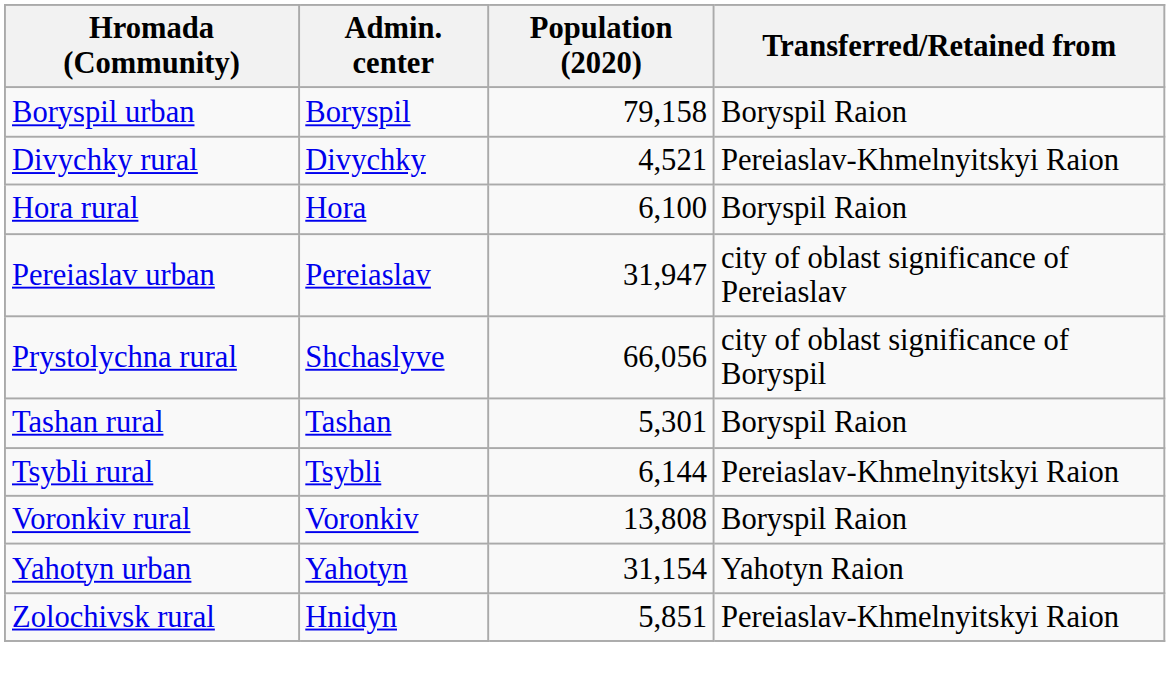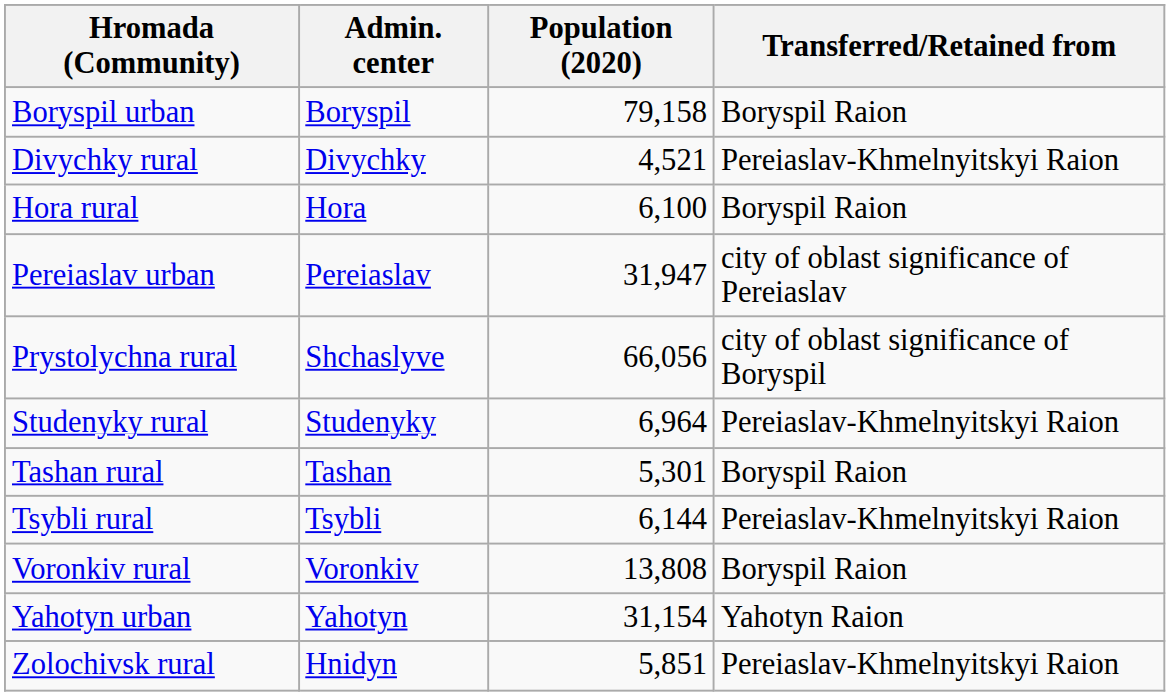 <table class="wikitable">
 <tr>
 <th>Hromada (Community)</th>
 <th>Admin. center</th>
 <th>Population (2020)</th>
 <th>Transferred/Retained from</th>
 </tr>
 <tr>
 <td><a href='#'>Boryspil urban</a></td>
 <td><a href='#'>Boryspil</a></td>
 <td align=right>79,158</td>
 <td>Boryspil Raion</td>
 </tr>
 <tr>
 <td><a href='#'>Divychky rural</a></td>
 <td><a href='#'>Divychky</a></td>
 <td align=right>4,521</td>
 <td>Pereiaslav-Khmelnyitskyi Raion</td>
 </tr>
 <tr>
 <td><a href='#'>Hora rural</a></td>
 <td><a href='#'>Hora</a></td>
 <td align=right>6,100</td>
 <td>Boryspil Raion</td>
 </tr>
 <tr>
 <td><a href='#'>Pereiaslav urban</a></td>
 <td><a href='#'>Pereiaslav</a></td>
 <td align=right>31,947</td>
 <td>city of oblast significance of Pereiaslav</td>
 </tr>
 <tr>
 <td><a href='#'>Prystolychna rural</a></td>
 <td><a href='#'>Shchaslyve</a></td>
 <td align=right>66,056</td>
 <td>city of oblast significance of Boryspil</td>
 </tr>
 <tr>
+<td><a href='#'>Studenyky rural</a></td>
+<td><a href='#'>Studenyky</a></td>
+<td align=right>6,964</td>
+<td>Pereiaslav-Khmelnyitskyi Raion</td>
+</tr>
+<tr>
 <td><a href='#'>Tashan rural</a></td>
 <td><a href='#'>Tashan</a></td>
 <td align=right>5,301</td>
 <td>Boryspil Raion</td>
 </tr>
 <tr>
 <td><a href='#'>Tsybli rural</a></td>
 <td><a href='#'>Tsybli</a></td>
 <td align=right>6,144</td>
 <td>Pereiaslav-Khmelnyitskyi Raion</td>
 </tr>
 <tr>
 <td><a href='#'>Voronkiv rural</a></td>
 <td><a href='#'>Voronkiv</a></td>
 <td align=right>13,808</td>
 <td>Boryspil Raion</td>
 </tr>
 <tr>
 <td><a href='#'>Yahotyn urban</a></td>
 <td><a href='#'>Yahotyn</a></td>
 <td align=right>31,154</td>
 <td>Yahotyn Raion</td>
 </tr>
 <tr>
 <td><a href='#'>Zolochivsk rural</a></td>
 <td><a href='#'>Hnidyn</a></td>
 <td align=right>5,851</td>
 <td>Pereiaslav-Khmelnyitskyi Raion</td>
 </tr>
 </table>
